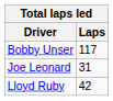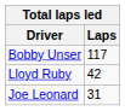 <table class="wikitable">
 <tr>
 <th colspan=2>Total laps led</th>
 </tr>
 <tr>
 <th>Driver</th>
 <th>Laps</th>
 </tr>
 <tr>
 <td><a href='#'>Bobby Unser</a></td>
 <td>117</td>
 </tr>
 <tr>
+<td><a href='#'>Lloyd Ruby</a></td>
+<td>42</td>
+</tr>
+<tr>
 <td><a href='#'>Joe Leonard</a></td>
 <td>31</td>
 </tr>
-<tr>
-<td><a href='#'>Lloyd Ruby</a></td>
-<td>42</td>
-</tr>
 </table>
